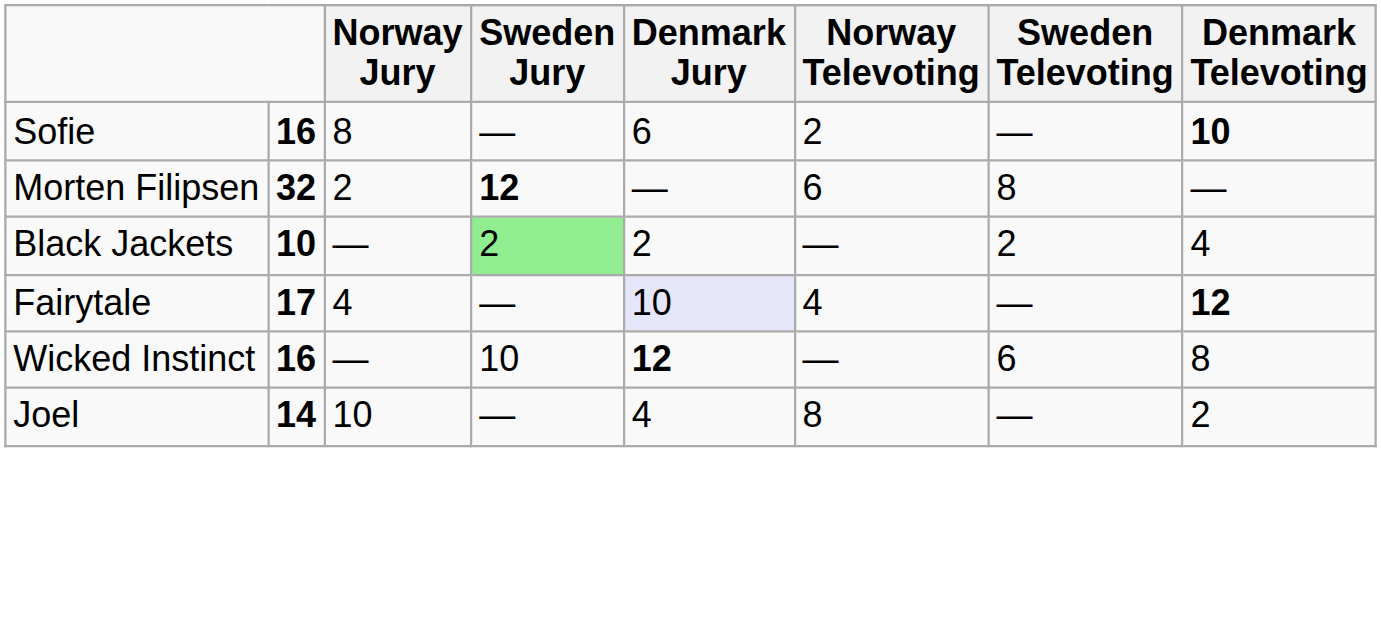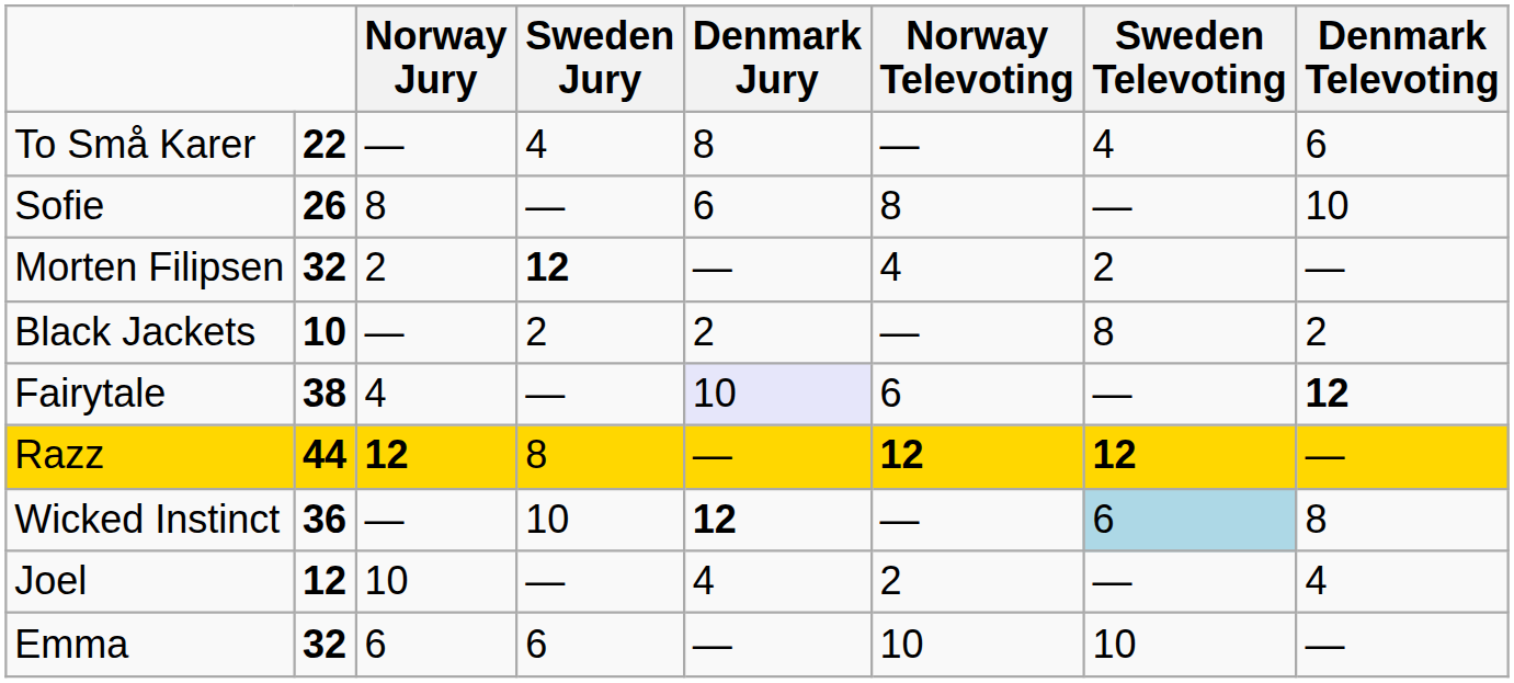 <table class="sortable wikitable" style="margin: 1em auto 1em auto">
 <tr>
 <td colspan=2 rowspan=2> </td>
 </tr>
 <tr>
 <th>Norway<br>Jury</th>
 <th>Sweden<br>Jury</th>
 <th>Denmark<br>Jury</th>
 <th>Norway<br>Televoting</th>
 <th>Sweden<br>Televoting</th>
 <th>Denmark<br>Televoting</th>
 </tr>
 <tr>
+<td> To Små Karer</td>
+<td><strong>22</strong></td>
+<td>—</td>
+<td>4</td>
+<td>8</td>
+<td>—</td>
+<td>4</td>
+<td>6</td>
+</tr>
+<tr>
 <td> Sofie</td>
-<td><strong>16</strong></td>
+<td><strong>26</strong></td>
 <td>8</td>
 <td>—</td>
 <td>6</td>
-<td>2</td>
+<td>8</td>
 <td>—</td>
-<td><strong>10</strong></td>
+<td>10</td>
 </tr>
 <tr>
 <td> Morten Filipsen</td>
 <td><strong>32</strong></td>
 <td>2</td>
 <td><strong>12</strong></td>
 <td>—</td>
-<td>6</td>
-<td>8</td>
+<td>4</td>
+<td>2</td>
 <td>—</td>
 </tr>
 <tr>
 <td> Black Jackets</td>
 <td><strong>10</strong></td>
 <td>—</td>
-<td style="background: lightgreen;">2</td>
+<td>2</td>
 <td>2</td>
 <td>—</td>
+<td>8</td>
 <td>2</td>
-<td>4</td>
 </tr>
 <tr>
 <td> Fairytale</td>
-<td><strong>17</strong></td>
+<td><strong>38</strong></td>
 <td>4</td>
 <td>—</td>
 <td style="background: lavender;">10</td>
-<td>4</td>
+<td>6</td>
 <td>—</td>
 <td><strong>12</strong></td>
 </tr>
+<tr style="background:gold;">
+<td> Razz</td>
+<td><strong>44</strong></td>
+<td><strong>12</strong></td>
+<td>8</td>
+<td>—</td>
+<td><strong>12</strong></td>
+<td><strong>12</strong></td>
+<td>—</td>
+</tr>
 <tr>
 <td> Wicked Instinct</td>
-<td><strong>16</strong></td>
+<td><strong>36</strong></td>
 <td>—</td>
 <td>10</td>
 <td><strong>12</strong></td>
 <td>—</td>
-<td>6</td>
+<td style="background: lightblue;">6</td>
 <td>8</td>
 </tr>
 <tr>
 <td> Joel</td>
-<td><strong>14</strong></td>
+<td><strong>12</strong></td>
 <td>10</td>
 <td>—</td>
 <td>4</td>
-<td>8</td>
+<td>2</td>
 <td>—</td>
-<td>2</td>
+<td>4</td>
+</tr>
+<tr>
+<td> Emma</td>
+<td><strong>32</strong></td>
+<td>6</td>
+<td>6</td>
+<td>—</td>
+<td>10</td>
+<td>10</td>
+<td>—</td>
 </tr>
 </table>
